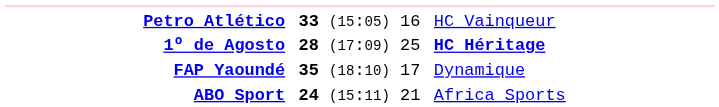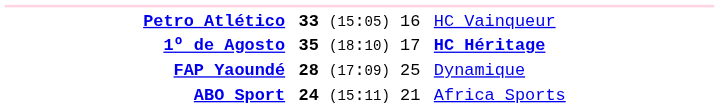 <table style="text-align:center" width=550>
 <tr>
 <th width=30%></th>
 <th width=15%></th>
 <th width=30%></th>
 </tr>
 <tr align="left" bgcolor=#ffd4e4>
 <td colspan=4></td>
 </tr>
 <tr>
 <td align="right"><strong><a href='#'>Petro Atlético</a></strong> </td>
 <td><strong>33</strong> <small>(15</small>:<small>05)</small> 16</td>
 <td align=left> <a href='#'>HC Vainqueur</a></td>
 </tr>
 <tr>
 <td align="right"><strong><a href='#'>1º de Agosto</a></strong> </td>
-<td><strong>28</strong> <small>(17</small>:<small>09)</small> 25</td>
+<td><strong>35</strong> <small>(18</small>:<small>10)</small> 17</td>
 <td align=left><strong> <a href='#'>HC Héritage</a></strong></td>
 </tr>
 <tr>
 <td align="right"><strong><a href='#'>FAP Yaoundé</a></strong> </td>
-<td><strong>35</strong> <small>(18</small>:<small>10)</small> 17</td>
+<td><strong>28</strong> <small>(17</small>:<small>09)</small> 25</td>
 <td align=left> <a href='#'>Dynamique</a></td>
 </tr>
 <tr>
 <td align="right"><strong><a href='#'>ABO Sport</a></strong> </td>
 <td><strong>24</strong> <small>(15</small>:<small>11)</small> 21</td>
 <td align=left> <a href='#'>Africa Sports</a></td>
 </tr>
 </table>
